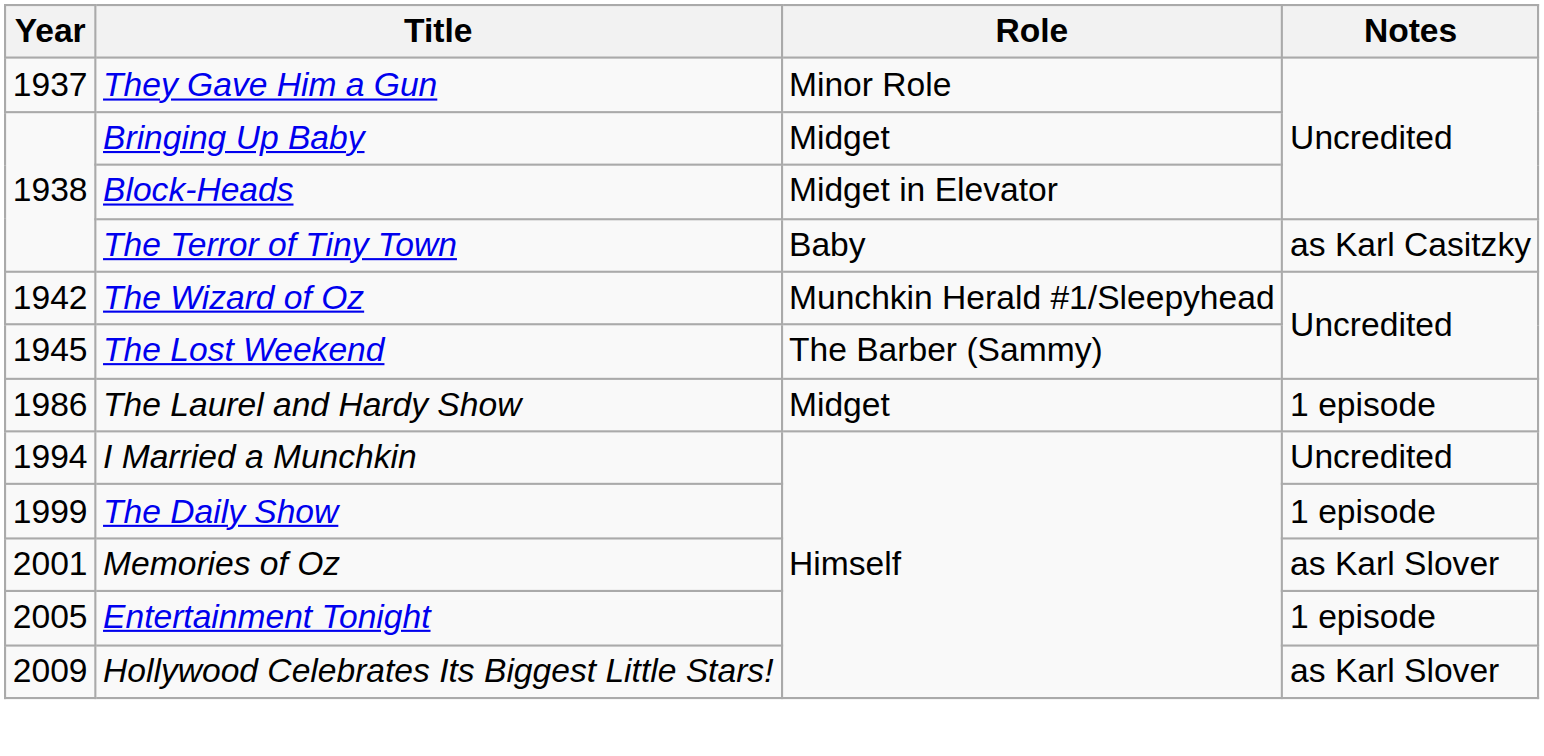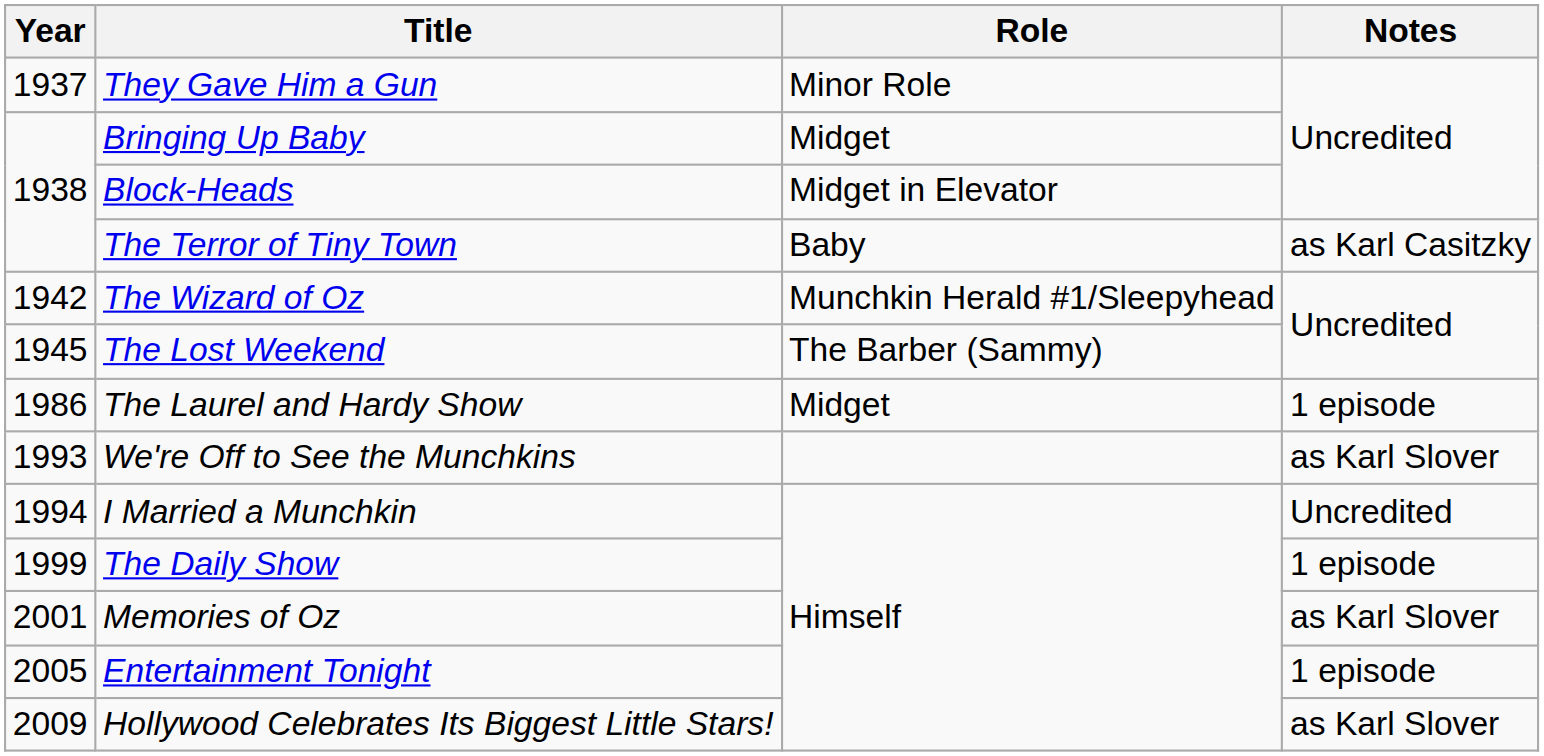 <table class="wikitable sortable">
 <tr>
 <th>Year</th>
 <th>Title</th>
 <th>Role</th>
 <th>Notes</th>
 </tr>
 <tr>
 <td>1937</td>
 <td><em><a href='#'>They Gave Him a Gun</a></em></td>
 <td>Minor Role</td>
 <td rowspan="3">Uncredited</td>
 </tr>
 <tr>
 <td rowspan="3">1938</td>
 <td><em><a href='#'>Bringing Up Baby</a></em></td>
 <td>Midget</td>
 </tr>
 <tr>
 <td><em><a href='#'>Block-Heads</a></em></td>
 <td>Midget in Elevator</td>
 </tr>
 <tr>
 <td><em><a href='#'>The Terror of Tiny Town</a></em></td>
 <td>Baby</td>
 <td>as Karl Casitzky</td>
 </tr>
 <tr>
 <td>1942</td>
 <td><em><a href='#'>The Wizard of Oz</a></em></td>
 <td>Munchkin Herald #1/Sleepyhead</td>
 <td rowspan="2">Uncredited</td>
 </tr>
 <tr>
 <td>1945</td>
 <td><em><a href='#'>The Lost Weekend</a></em></td>
 <td>The Barber (Sammy)</td>
 </tr>
 <tr>
 <td>1986</td>
 <td><em>The Laurel and Hardy Show</em></td>
 <td>Midget</td>
 <td>1 episode</td>
 </tr>
 <tr>
+<td>1993</td>
+<td><em>We're Off to See the Munchkins</em></td>
+<td></td>
+<td>as Karl Slover</td>
+</tr>
+<tr>
 <td>1994</td>
 <td><em>I Married a Munchkin</em></td>
 <td rowspan="5">Himself</td>
 <td>Uncredited</td>
 </tr>
 <tr>
 <td>1999</td>
 <td><em><a href='#'>The Daily Show</a></em></td>
 <td>1 episode</td>
 </tr>
 <tr>
 <td>2001</td>
 <td><em>Memories of Oz</em></td>
 <td>as Karl Slover</td>
 </tr>
 <tr>
 <td>2005</td>
 <td><em><a href='#'>Entertainment Tonight</a></em></td>
 <td>1 episode</td>
 </tr>
 <tr>
 <td>2009</td>
 <td><em>Hollywood Celebrates Its Biggest Little Stars!</em></td>
 <td>as Karl Slover</td>
 </tr>
 </table>
